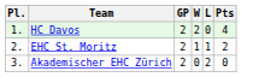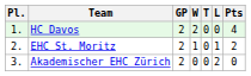 <table class="wikitable">
 <tr>
 <th>Pl.</th>
 <th>Team</th>
 <th>GP</th>
 <th>W</th>
+<th>T</th>
 <th>L</th>
 <th>Pts</th>
 </tr>
 <tr align="center " bgcolor="#e6fae6">
 <td>1.</td>
 <td align="left"><a href='#'>HC Davos</a></td>
 <td>2</td>
 <td>2</td>
 <td>0</td>
+<td>0</td>
 <td>4</td>
 </tr>
 <tr align="center "  bgcolor="#FFFFFF">
 <td>2.</td>
 <td align="left"><a href='#'>EHC St. Moritz</a></td>
 <td>2</td>
 <td>1</td>
+<td>0</td>
 <td>1</td>
 <td>2</td>
 </tr>
 <tr align="center " bgcolor="#FFFFFF">
 <td>3.</td>
 <td align="left"><a href='#'>Akademischer EHC Zürich</a></td>
 <td>2</td>
 <td>0</td>
+<td>0</td>
 <td>2</td>
 <td>0</td>
 </tr>
 </table>
